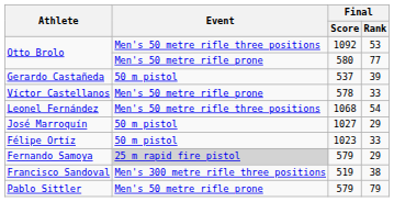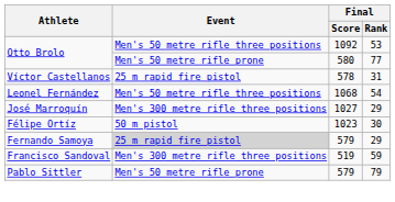 <table class="wikitable" style="font-size:90%">
 <tr>
 <th rowspan="2">Athlete</th>
 <th rowspan="2">Event</th>
 <th colspan="2">Final</th>
 </tr>
 <tr>
 <th>Score</th>
 <th>Rank</th>
 </tr>
 <tr>
 <td rowspan=2><a href='#'>Otto Brolo</a></td>
 <td><a href='#'>Men's 50 metre rifle three positions</a></td>
 <td align="center">1092</td>
 <td align="center">53</td>
 </tr>
 <tr>
 <td><a href='#'>Men's 50 metre rifle prone</a></td>
 <td align="center">580</td>
 <td align="center">77</td>
 </tr>
 <tr>
-<td rowspan=1><a href='#'>Gerardo Castañeda</a></td>
-<td><a href='#'>50 m pistol</a></td>
-<td align="center">537</td>
-<td align="center">39</td>
-</tr>
-<tr>
 <td rowspan=1><a href='#'>Víctor Castellanos</a></td>
-<td><a href='#'>Men's 50 metre rifle prone</a></td>
+<td><a href='#'>25 m rapid fire pistol</a></td>
 <td align="center">578</td>
-<td align="center">33</td>
+<td align="center">31</td>
 </tr>
 <tr>
 <td rowspan=1><a href='#'>Leonel Fernández</a></td>
 <td><a href='#'>Men's 50 metre rifle three positions</a></td>
 <td align="center">1068</td>
 <td align="center">54</td>
 </tr>
 <tr>
 <td rowspan=1><a href='#'>José Marroquín</a></td>
-<td><a href='#'>50 m pistol</a></td>
+<td><a href='#'>Men's 300 metre rifle three positions</a></td>
 <td align="center">1027</td>
 <td align="center">29</td>
 </tr>
 <tr>
 <td rowspan=1><a href='#'>Félipe Ortíz</a></td>
 <td><a href='#'>50 m pistol</a></td>
 <td align="center">1023</td>
-<td align="center">33</td>
+<td align="center">30</td>
 </tr>
 <tr>
 <td rowspan=1><a href='#'>Fernando Samoya</a></td>
 <td style="background: lightgrey;"><a href='#'>25 m rapid fire pistol</a></td>
 <td align="center">579</td>
 <td align="center">29</td>
 </tr>
 <tr>
 <td rowspan=1><a href='#'>Francisco Sandoval</a></td>
 <td><a href='#'>Men's 300 metre rifle three positions</a></td>
 <td align="center">519</td>
-<td align="center">38</td>
+<td align="center">59</td>
 </tr>
 <tr>
 <td rowspan=1><a href='#'>Pablo Sittler</a></td>
 <td><a href='#'>Men's 50 metre rifle prone</a></td>
 <td align="center">579</td>
 <td align="center">79</td>
 </tr>
 </table>
